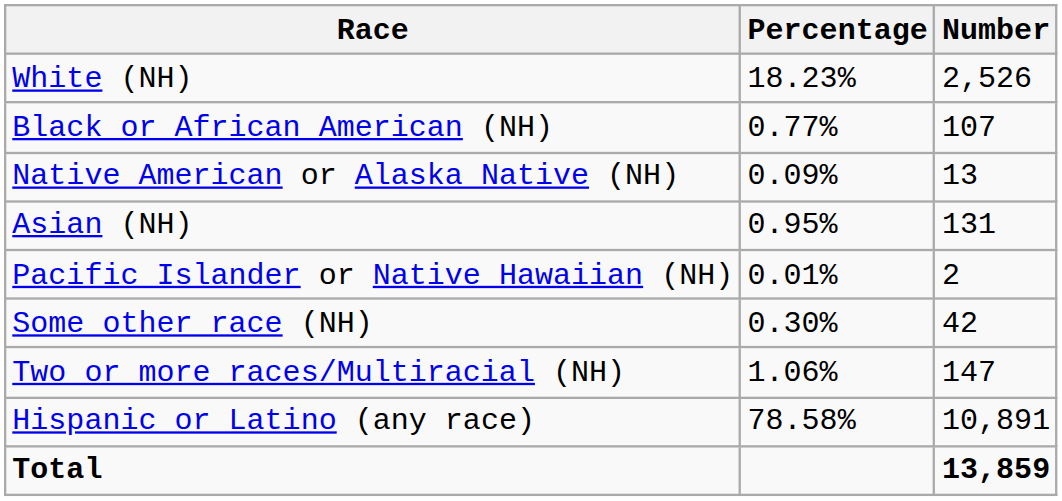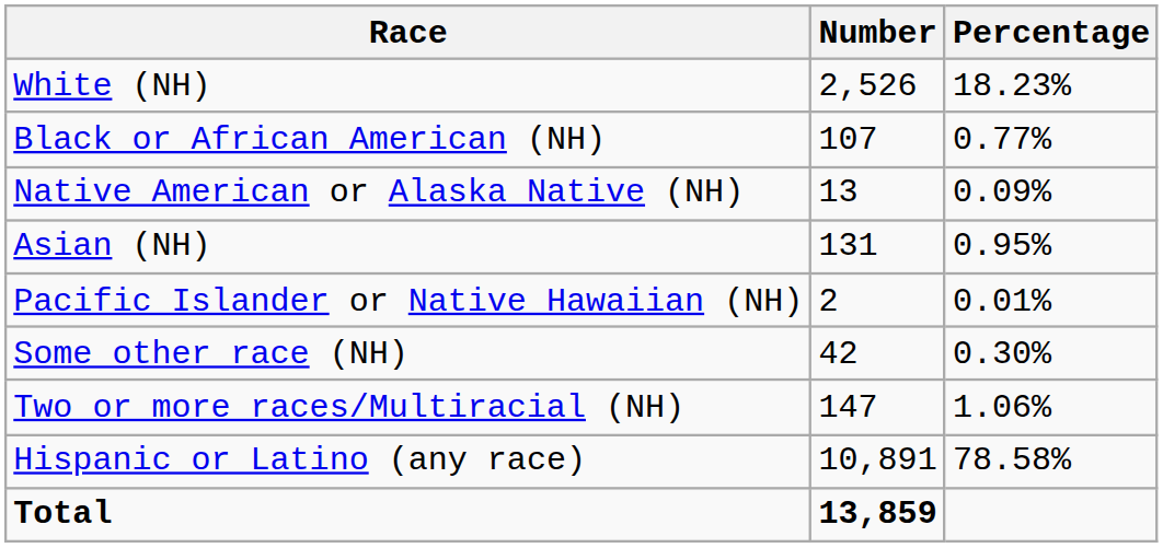 <table class="wikitable">
 <tr>
 <th>Race</th>
+<th>Number</th>
 <th>Percentage</th>
-<th>Number</th>
 </tr>
 <tr>
 <td><a href='#'>White</a> (NH)</td>
+<td>2,526</td>
 <td>18.23%</td>
-<td>2,526</td>
 </tr>
 <tr>
 <td><a href='#'>Black or African American</a> (NH)</td>
+<td>107</td>
 <td>0.77%</td>
-<td>107</td>
 </tr>
 <tr>
 <td><a href='#'>Native American</a> or <a href='#'>Alaska Native</a> (NH)</td>
+<td>13</td>
 <td>0.09%</td>
-<td>13</td>
 </tr>
 <tr>
 <td><a href='#'>Asian</a> (NH)</td>
+<td>131</td>
 <td>0.95%</td>
-<td>131</td>
 </tr>
 <tr>
 <td><a href='#'>Pacific Islander</a> or <a href='#'>Native Hawaiian</a> (NH)</td>
+<td>2</td>
 <td>0.01%</td>
-<td>2</td>
 </tr>
 <tr>
 <td><a href='#'>Some other race</a>  (NH)</td>
+<td>42</td>
 <td>0.30%</td>
-<td>42</td>
 </tr>
 <tr>
 <td><a href='#'>Two or more races/Multiracial</a> (NH)</td>
+<td>147</td>
 <td>1.06%</td>
-<td>147</td>
 </tr>
 <tr>
 <td><a href='#'>Hispanic or Latino</a> (any race)</td>
+<td>10,891</td>
 <td>78.58%</td>
-<td>10,891</td>
 </tr>
 <tr>
 <td><strong>Total</strong></td>
+<td><strong>13,859</strong></td>
 <td></td>
-<td><strong>13,859</strong></td>
 </tr>
 </table>
